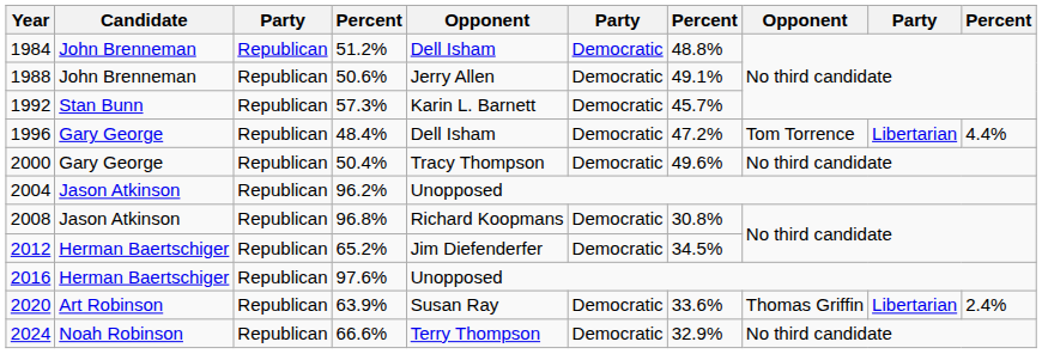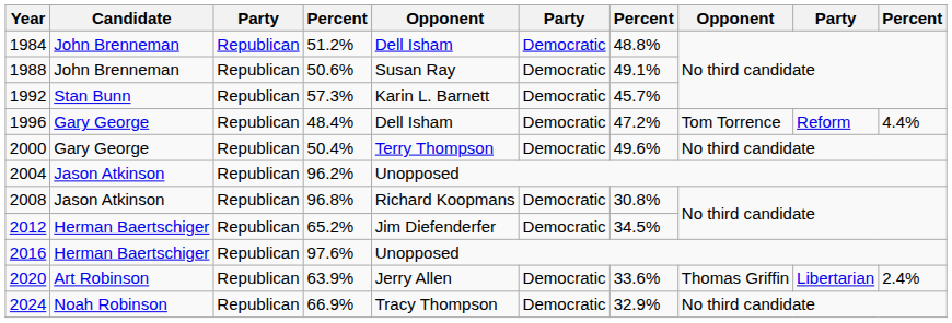 <table class="wikitable sortable" style="margin:0.5em auto; font-size:95%;">
 <tr>
 <th>Year</th>
 <th>Candidate</th>
 <th>Party</th>
 <th>Percent</th>
 <th>Opponent</th>
 <th>Party</th>
 <th>Percent</th>
 <th>Opponent</th>
 <th>Party</th>
 <th>Percent</th>
 </tr>
 <tr>
 <td>1984</td>
 <td><a href='#'>John Brenneman</a></td>
 <td><a href='#'>Republican</a></td>
 <td>51.2%</td>
 <td><a href='#'>Dell Isham</a></td>
 <td><a href='#'>Democratic</a></td>
 <td>48.8%</td>
 <td colspan="3" rowspan="3">No third candidate</td>
 </tr>
 <tr>
 <td>1988</td>
 <td>John Brenneman</td>
 <td>Republican</td>
 <td>50.6%</td>
-<td>Jerry Allen</td>
+<td>Susan Ray</td>
 <td>Democratic</td>
 <td>49.1%</td>
 </tr>
 <tr>
 <td>1992</td>
 <td><a href='#'>Stan Bunn</a></td>
 <td>Republican</td>
 <td>57.3%</td>
 <td>Karin L. Barnett</td>
 <td>Democratic</td>
 <td>45.7%</td>
 </tr>
 <tr>
 <td>1996</td>
 <td><a href='#'>Gary George</a></td>
 <td>Republican</td>
 <td>48.4%</td>
 <td>Dell Isham</td>
 <td>Democratic</td>
 <td>47.2%</td>
 <td>Tom Torrence</td>
-<td><a href='#'>Libertarian</a></td>
+<td><a href='#'>Reform</a></td>
 <td>4.4%</td>
 </tr>
 <tr>
 <td>2000</td>
 <td>Gary George</td>
 <td>Republican</td>
 <td>50.4%</td>
-<td>Tracy Thompson</td>
+<td><a href='#'>Terry Thompson</a></td>
 <td>Democratic</td>
 <td>49.6%</td>
 <td colspan="3">No third candidate</td>
 </tr>
 <tr>
 <td>2004</td>
 <td><a href='#'>Jason Atkinson</a></td>
 <td>Republican</td>
 <td>96.2%</td>
 <td colspan="6">Unopposed</td>
 </tr>
 <tr>
 <td>2008</td>
 <td>Jason Atkinson</td>
 <td>Republican</td>
 <td>96.8%</td>
 <td>Richard Koopmans</td>
 <td>Democratic</td>
 <td>30.8%</td>
 <td colspan="3" rowspan="2">No third candidate</td>
 </tr>
 <tr>
 <td><a href='#'>2012</a></td>
 <td><a href='#'>Herman Baertschiger</a></td>
 <td>Republican</td>
 <td>65.2%</td>
 <td>Jim Diefenderfer</td>
 <td>Democratic</td>
 <td>34.5%</td>
 </tr>
 <tr>
 <td><a href='#'>2016</a></td>
 <td><a href='#'>Herman Baertschiger</a></td>
 <td>Republican</td>
 <td>97.6%</td>
 <td colspan=6>Unopposed</td>
 </tr>
 <tr>
 <td><a href='#'>2020</a></td>
 <td><a href='#'>Art Robinson</a></td>
 <td>Republican</td>
 <td>63.9%</td>
-<td>Susan Ray</td>
+<td>Jerry Allen</td>
 <td>Democratic</td>
 <td>33.6%</td>
 <td>Thomas Griffin</td>
 <td><a href='#'>Libertarian</a></td>
 <td>2.4%</td>
 </tr>
 <tr>
 <td><a href='#'>2024</a></td>
 <td><a href='#'>Noah Robinson</a></td>
 <td>Republican</td>
-<td>66.6%</td>
-<td><a href='#'>Terry Thompson</a></td>
+<td>66.9%</td>
+<td>Tracy Thompson</td>
 <td>Democratic</td>
 <td>32.9%</td>
 <td colspan="3" rowspan="2">No third candidate</td>
 </tr>
 </table>
